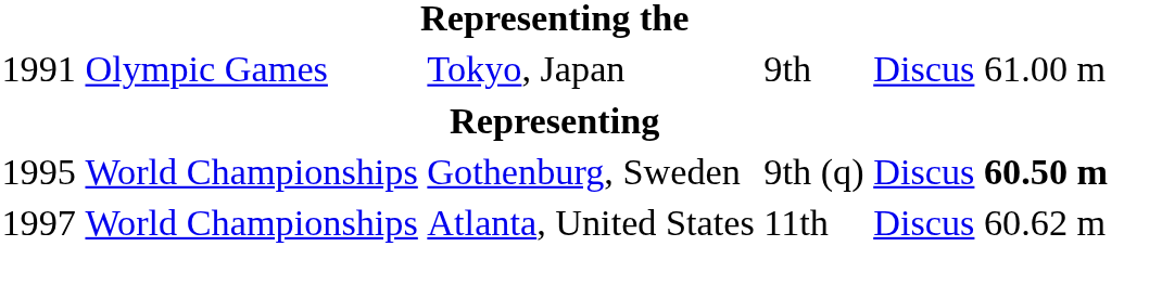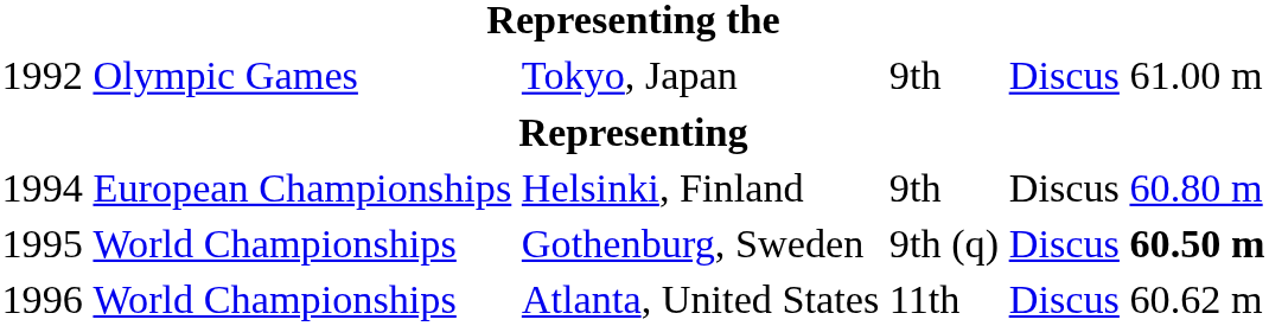 <table>
 <tr>
 <th colspan="6">Representing the </th>
 </tr>
 <tr>
-<td>1991</td>
+<td>1992</td>
 <td><a href='#'>Olympic Games</a></td>
 <td><a href='#'>Tokyo</a>, Japan</td>
 <td>9th</td>
 <td><a href='#'>Discus</a></td>
 <td>61.00 m</td>
 </tr>
 <tr>
 <th colspan="6">Representing </th>
 </tr>
 <tr>
+<td>1994</td>
+<td><a href='#'>European Championships</a></td>
+<td><a href='#'>Helsinki</a>, Finland</td>
+<td>9th</td>
+<td>Discus</td>
+<td><a href='#'>60.80 m</a></td>
+</tr>
+<tr>
 <td>1995</td>
 <td><a href='#'>World Championships</a></td>
 <td><a href='#'>Gothenburg</a>, Sweden</td>
 <td>9th (q)</td>
 <td><a href='#'>Discus</a></td>
 <td><strong>60.50 m</strong></td>
 </tr>
 <tr>
-<td>1997</td>
+<td>1996</td>
 <td><a href='#'>World Championships</a></td>
 <td><a href='#'>Atlanta</a>, United States</td>
 <td>11th</td>
 <td><a href='#'>Discus</a></td>
 <td>60.62 m</td>
 </tr>
 </table>
